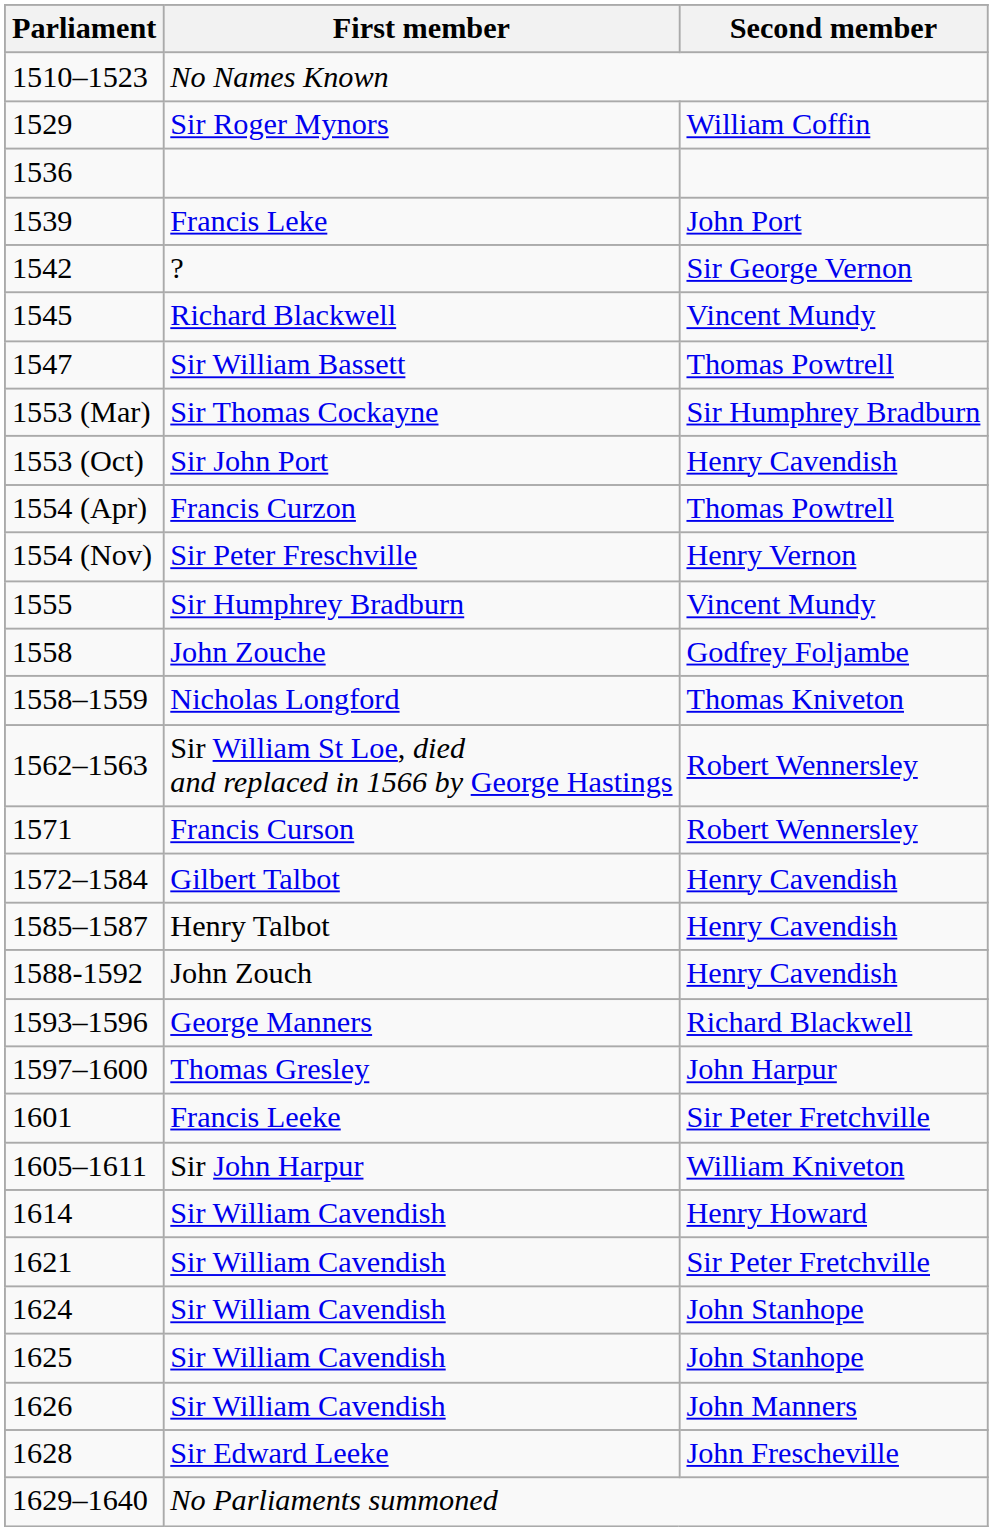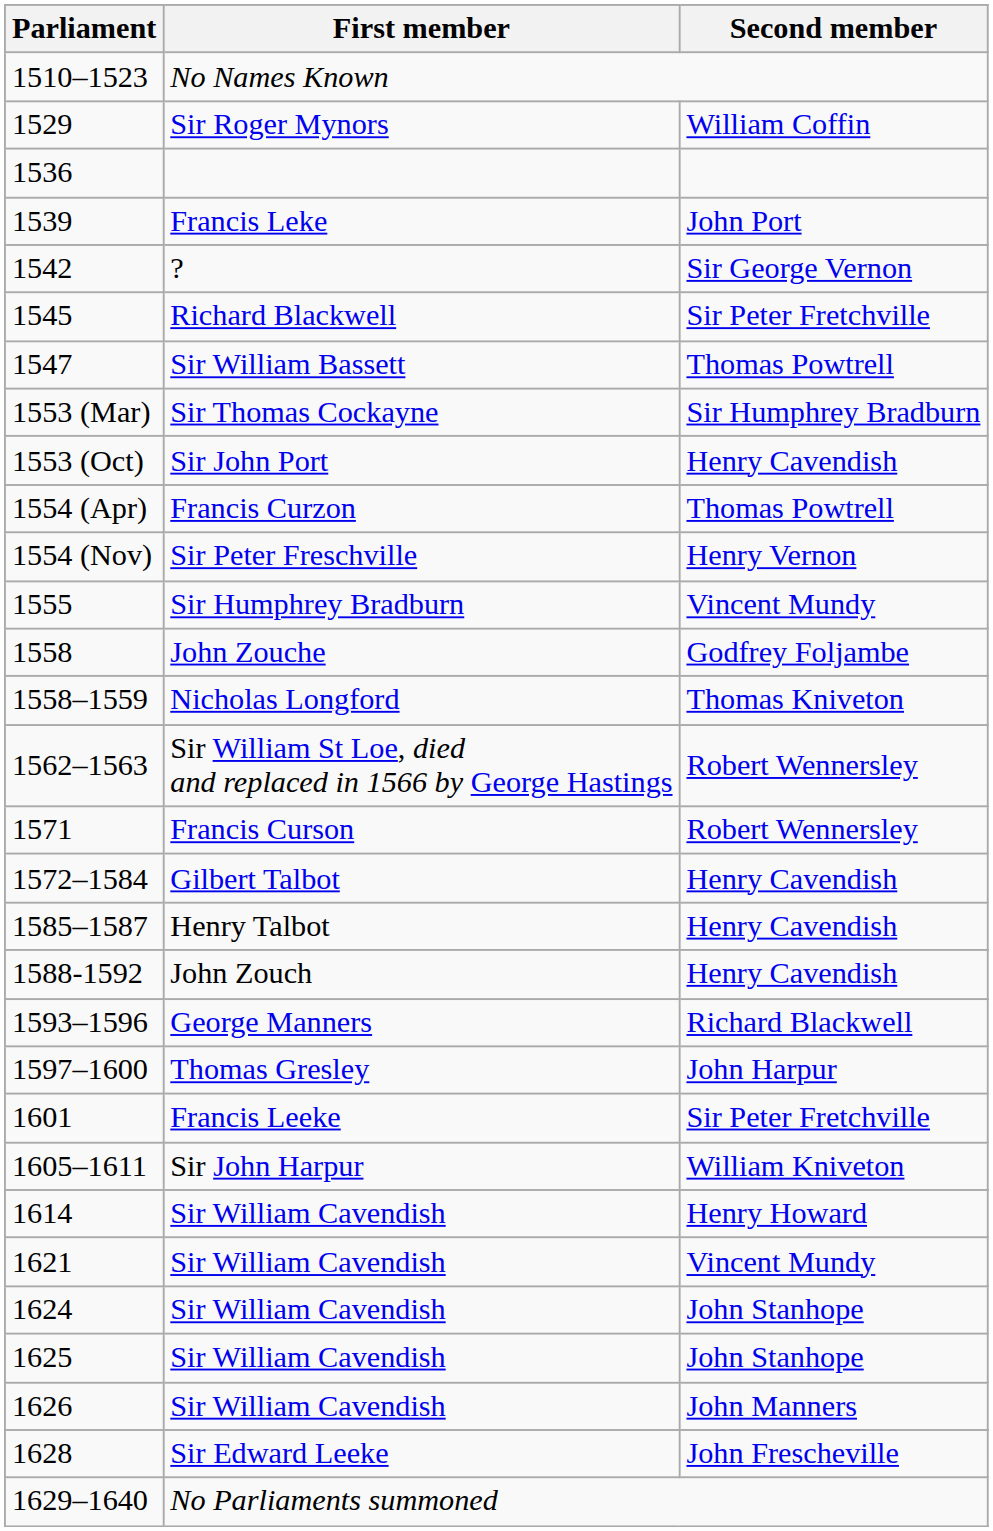 <table class="wikitable">
 <tr>
 <th>Parliament</th>
 <th>First member</th>
 <th>Second member</th>
 </tr>
 <tr>
 <td>1510–1523</td>
 <td colspan = "2"><em>No Names Known</em></td>
 </tr>
 <tr>
 <td>1529</td>
 <td><a href='#'>Sir Roger Mynors</a></td>
 <td><a href='#'>William Coffin</a></td>
 </tr>
 <tr>
 <td>1536</td>
 <td></td>
 </tr>
 <tr>
 <td>1539</td>
 <td><a href='#'>Francis Leke</a></td>
 <td><a href='#'>John Port</a></td>
 </tr>
 <tr>
 <td>1542</td>
 <td>?</td>
 <td><a href='#'>Sir George Vernon</a></td>
 </tr>
 <tr>
 <td>1545</td>
 <td><a href='#'>Richard Blackwell</a></td>
-<td><a href='#'>Vincent Mundy</a></td>
+<td><a href='#'>Sir Peter Fretchville</a></td>
 </tr>
 <tr>
 <td>1547</td>
 <td><a href='#'>Sir William Bassett</a></td>
 <td><a href='#'>Thomas Powtrell</a></td>
 </tr>
 <tr>
 <td>1553 (Mar)</td>
 <td><a href='#'>Sir Thomas Cockayne</a></td>
 <td><a href='#'>Sir Humphrey Bradburn</a></td>
 </tr>
 <tr>
 <td>1553 (Oct)</td>
 <td><a href='#'>Sir John Port</a></td>
 <td><a href='#'>Henry Cavendish</a></td>
 </tr>
 <tr>
 <td>1554 (Apr)</td>
 <td><a href='#'>Francis Curzon</a></td>
 <td><a href='#'>Thomas Powtrell</a></td>
 </tr>
 <tr>
 <td>1554 (Nov)</td>
 <td><a href='#'>Sir Peter Freschville</a></td>
 <td><a href='#'>Henry Vernon</a></td>
 </tr>
 <tr>
 <td>1555</td>
 <td><a href='#'>Sir Humphrey Bradburn</a></td>
 <td><a href='#'>Vincent Mundy</a></td>
 </tr>
 <tr>
 <td>1558</td>
 <td><a href='#'>John Zouche</a></td>
 <td><a href='#'>Godfrey Foljambe</a></td>
 </tr>
 <tr>
 <td>1558–1559</td>
 <td><a href='#'>Nicholas Longford</a></td>
 <td><a href='#'>Thomas Kniveton</a></td>
 </tr>
 <tr>
 <td>1562–1563</td>
 <td>Sir <a href='#'>William St Loe</a>, <em>died <br> and replaced in 1566 by</em> <a href='#'>George Hastings</a></td>
 <td><a href='#'>Robert Wennersley</a></td>
 </tr>
 <tr>
 <td>1571</td>
 <td><a href='#'>Francis Curson</a></td>
 <td><a href='#'>Robert Wennersley</a></td>
 </tr>
 <tr>
 <td>1572–1584</td>
 <td><a href='#'>Gilbert Talbot</a></td>
 <td><a href='#'>Henry Cavendish</a></td>
 </tr>
 <tr>
 <td>1585–1587</td>
 <td>Henry Talbot</td>
 <td><a href='#'>Henry Cavendish</a></td>
 </tr>
 <tr>
 <td>1588-1592</td>
 <td>John Zouch</td>
 <td><a href='#'>Henry Cavendish</a></td>
 </tr>
 <tr>
 <td>1593–1596</td>
 <td><a href='#'>George Manners</a></td>
 <td><a href='#'>Richard Blackwell</a></td>
 </tr>
 <tr>
 <td>1597–1600</td>
 <td><a href='#'>Thomas Gresley</a></td>
 <td><a href='#'>John Harpur</a></td>
 </tr>
 <tr>
 <td>1601</td>
 <td><a href='#'>Francis Leeke</a></td>
 <td><a href='#'>Sir Peter Fretchville</a></td>
 </tr>
 <tr>
 <td>1605–1611</td>
 <td>Sir <a href='#'>John Harpur</a></td>
 <td><a href='#'>William Kniveton</a></td>
 </tr>
 <tr>
 <td>1614</td>
 <td><a href='#'>Sir William Cavendish</a></td>
 <td><a href='#'>Henry Howard</a></td>
 </tr>
 <tr>
 <td>1621</td>
 <td><a href='#'>Sir William Cavendish</a></td>
-<td><a href='#'>Sir Peter Fretchville</a></td>
+<td><a href='#'>Vincent Mundy</a></td>
 </tr>
 <tr>
 <td>1624</td>
 <td><a href='#'>Sir William Cavendish</a></td>
 <td><a href='#'>John Stanhope</a></td>
 </tr>
 <tr>
 <td>1625</td>
 <td><a href='#'>Sir William Cavendish</a></td>
 <td><a href='#'>John Stanhope</a></td>
 </tr>
 <tr>
 <td>1626</td>
 <td><a href='#'>Sir William Cavendish</a></td>
 <td><a href='#'>John Manners</a></td>
 </tr>
 <tr>
 <td>1628</td>
 <td><a href='#'>Sir Edward Leeke</a></td>
 <td><a href='#'>John Frescheville</a></td>
 </tr>
 <tr>
 <td>1629–1640</td>
 <td colspan = "2"><em>No Parliaments summoned</em></td>
 </tr>
 </table>
